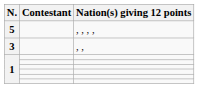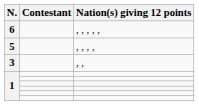 <table class="wikitable plainrowheaders">
 <tr>
 <th scope="col">N.</th>
 <th scope="col">Contestant</th>
 <th scope="col">Nation(s) giving 12 points</th>
+</tr>
+<tr>
+<th scope="row">6</th>
+<td><strong></strong></td>
+<td>, , , , , </td>
 </tr>
 <tr>
 <th scope="row">5</th>
 <td></td>
 <td>, , , , </td>
 </tr>
 <tr>
 <th scope="row">3</th>
 <td></td>
 <td>, , </td>
 </tr>
 <tr>
 <th scope="row" rowspan="6">1</th>
 <td></td>
 <td></td>
 </tr>
 <tr>
 <td></td>
 <td></td>
 </tr>
 <tr>
 <td></td>
 <td></td>
 </tr>
 <tr>
 <td></td>
 <td></td>
 </tr>
 <tr>
 <td></td>
 <td></td>
 </tr>
 <tr>
 <td></td>
 <td></td>
 </tr>
 </table>
